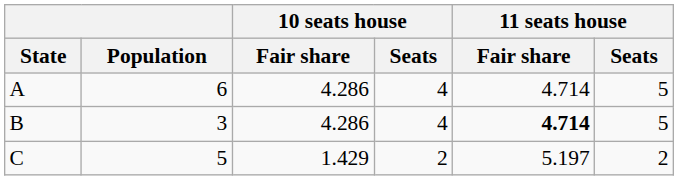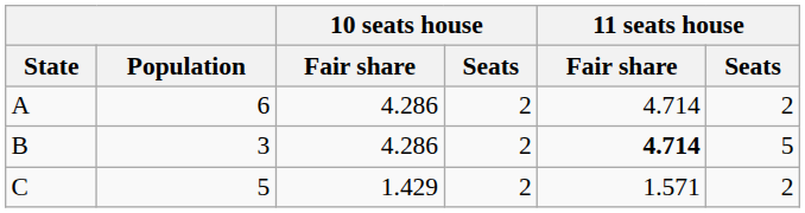 <table class="wikitable" width="500px">
 <tr>
 <th colspan="2"></th>
 <th colspan="2">10 seats house</th>
 <th colspan="2">11 seats house</th>
 </tr>
 <tr>
 <th>State</th>
 <th>Population</th>
 <th>Fair share</th>
 <th>Seats</th>
 <th>Fair share</th>
 <th>Seats</th>
 </tr>
 <tr>
 <td>A</td>
 <td align="right">6</td>
 <td align="right">4.286</td>
-<td align="right">4</td>
+<td align="right">2</td>
 <td align="right">4.714</td>
-<td align="right">5</td>
+<td align="right">2</td>
 </tr>
 <tr>
 <td>B</td>
 <td align="right">3</td>
 <td align="right">4.286</td>
-<td align="right">4</td>
+<td align="right">2</td>
 <td align="right"><strong>4.714</strong></td>
 <td align="right">5</td>
 </tr>
 <tr>
 <td>C</td>
 <td align="right">5</td>
 <td align="right">1.429</td>
 <td align="right">2</td>
-<td align="right">5.197</td>
+<td align="right">1.571</td>
 <td align="right">2</td>
 </tr>
 </table>
